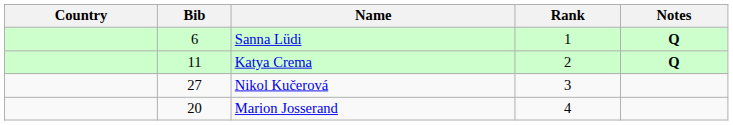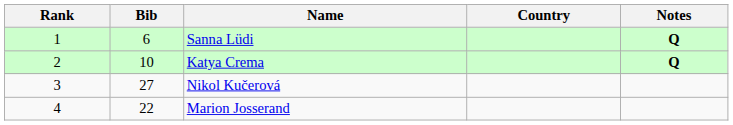 <table class="wikitable" style="text-align:center;" width=90%>
 <tr>
-<th>Country</th>
+<th>Rank</th>
 <th>Bib</th>
 <th>Name</th>
-<th>Rank</th>
+<th>Country</th>
 <th>Notes</th>
 </tr>
 <tr bgcolor="ccffcc">
-<td align=left></td>
+<td>1</td>
 <td>6</td>
 <td align=left><a href='#'>Sanna Lüdi</a></td>
-<td>1</td>
+<td align=left></td>
 <td><strong>Q</strong></td>
 </tr>
 <tr bgcolor="ccffcc">
+<td>2</td>
+<td>10</td>
+<td align=left><a href='#'>Katya Crema</a></td>
 <td align=left></td>
-<td>11</td>
-<td align=left><a href='#'>Katya Crema</a></td>
-<td>2</td>
 <td><strong>Q</strong></td>
 </tr>
 <tr>
-<td align=left></td>
+<td>3</td>
 <td>27</td>
 <td align=left><a href='#'>Nikol Kučerová</a></td>
-<td>3</td>
+<td align=left></td>
 <td></td>
 </tr>
 <tr>
+<td>4</td>
+<td>22</td>
+<td align=left><a href='#'>Marion Josserand</a></td>
 <td align=left></td>
-<td>20</td>
-<td align=left><a href='#'>Marion Josserand</a></td>
-<td>4</td>
 <td></td>
 </tr>
 </table>
